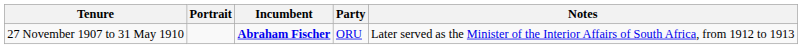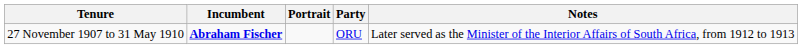 <table class="wikitable">
 <tr>
 <th>Tenure</th>
+<th>Incumbent</th>
 <th>Portrait</th>
-<th>Incumbent</th>
 <th>Party</th>
 <th>Notes</th>
 </tr>
 <tr>
 <td>27 November 1907 to 31 May 1910</td>
+<td><strong><a href='#'>Abraham Fischer</a></strong></td>
 <td></td>
-<td><strong><a href='#'>Abraham Fischer</a></strong></td>
 <td><a href='#'>ORU</a></td>
 <td>Later served as the <a href='#'>Minister of the Interior Affairs of South Africa</a>, from 1912 to 1913</td>
 </tr>
 </table>
